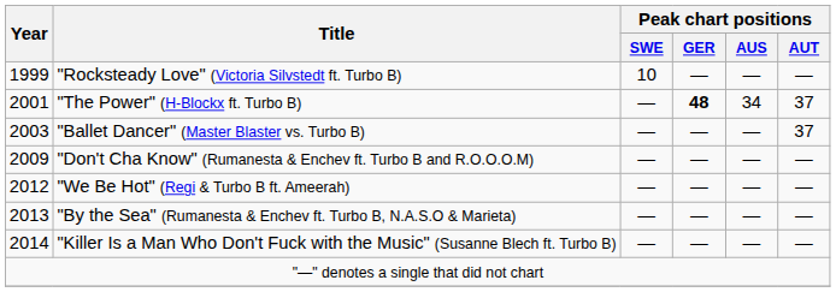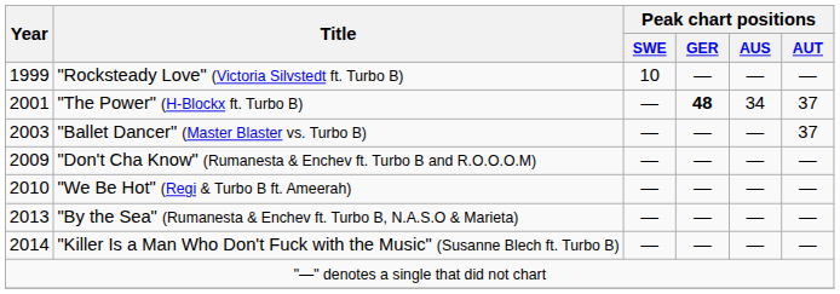 <table class="wikitable">
 <tr>
 <th rowspan="2">Year</th>
 <th rowspan="2">Title</th>
 <th colspan="4">Peak chart positions</th>
 </tr>
 <tr>
 <th width="40"><small><a href='#'>SWE</a></small><br></th>
 <th width="40"><small><a href='#'>GER</a></small><br></th>
 <th width="40"><small><a href='#'>AUS</a></small><br></th>
 <th width="40"><small><a href='#'>AUT</a></small><br></th>
 </tr>
 <tr>
 <td>1999</td>
 <td>"Rocksteady Love" <small>(<a href='#'>Victoria Silvstedt</a> ft. Turbo B)</small></td>
 <td align="center">10</td>
 <td align="center">—</td>
 <td align="center">—</td>
 <td align="center">—</td>
 </tr>
 <tr>
 <td>2001</td>
 <td>"The Power" <small>(<a href='#'>H-Blockx</a> ft. Turbo B)</small></td>
 <td align="center">—</td>
 <td align="center"><strong>48</strong></td>
 <td align="center">34</td>
 <td align="center">37</td>
 </tr>
 <tr>
 <td>2003</td>
 <td>"Ballet Dancer" <small>(<a href='#'>Master Blaster</a> vs. Turbo B)</small></td>
 <td align="center">—</td>
 <td align="center">—</td>
 <td align="center">—</td>
 <td align="center">37</td>
 </tr>
 <tr>
 <td>2009</td>
 <td>"Don't Cha Know" <small>(Rumanesta & Enchev ft. Turbo B and R.O.O.O.M)</small></td>
 <td align="center">—</td>
 <td align="center">—</td>
 <td align="center">—</td>
 <td align="center">—</td>
 </tr>
 <tr>
-<td>2012</td>
+<td>2010</td>
 <td>"We Be Hot" <small>(<a href='#'>Regi</a> & Turbo B ft. Ameerah)</small></td>
 <td align="center">—</td>
 <td align="center">—</td>
 <td align="center">—</td>
 <td align="center">—</td>
 </tr>
 <tr>
 <td>2013</td>
 <td>"By the Sea" <small>(Rumanesta & Enchev ft. Turbo B, N.A.S.O & Marieta)</small></td>
 <td align="center">—</td>
 <td align="center">—</td>
 <td align="center">—</td>
 <td align="center">—</td>
 </tr>
 <tr>
 <td>2014</td>
 <td>"Killer Is a Man Who Don't Fuck with the Music" <small>(Susanne Blech ft. Turbo B)</small></td>
 <td align="center">—</td>
 <td align="center">—</td>
 <td align="center">—</td>
 <td align="center">—</td>
 </tr>
 <tr>
 <td align="center" colspan="7"><small>"—" denotes a single that did not chart</small></td>
 </tr>
 <tr>
 </tr>
 </table>
